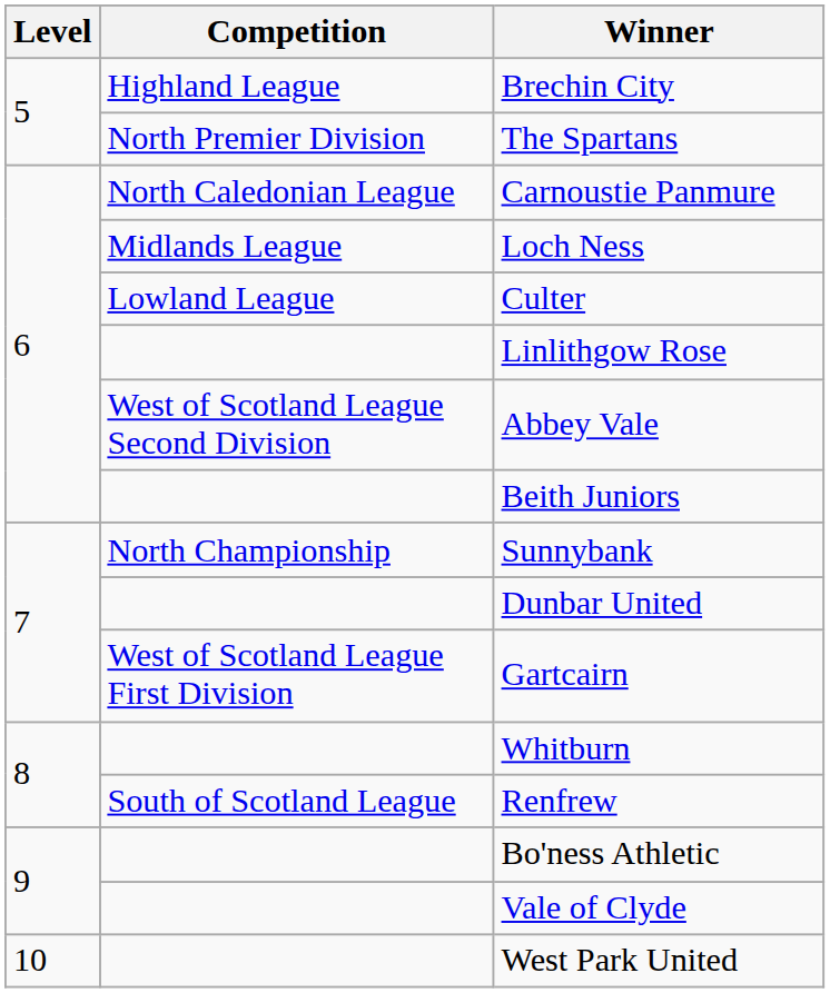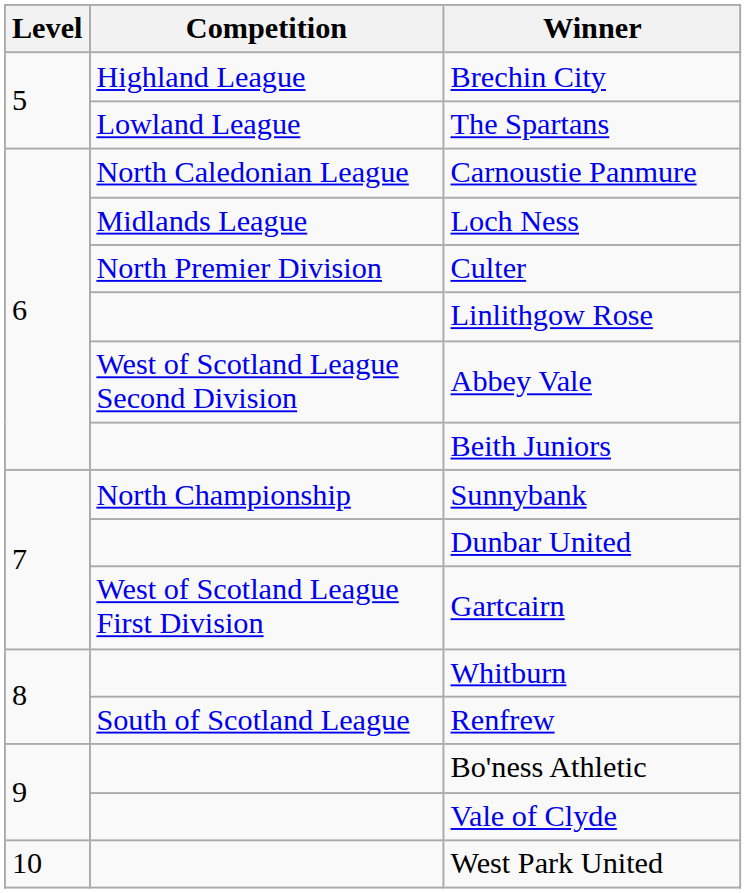 <table class="wikitable">
 <tr>
 <th>Level</th>
 <th width=180>Competition</th>
 <th width=150>Winner</th>
 </tr>
 <tr>
 <td rowspan="2">5</td>
 <td><a href='#'>Highland League</a></td>
 <td><a href='#'>Brechin City</a></td>
 </tr>
 <tr>
-<td><a href='#'>North Premier Division</a></td>
+<td><a href='#'>Lowland League</a></td>
 <td><a href='#'>The Spartans</a></td>
 </tr>
 <tr>
 <td rowspan="6">6</td>
 <td><a href='#'>North Caledonian League</a></td>
 <td><a href='#'>Carnoustie Panmure</a></td>
 </tr>
 <tr>
 <td><a href='#'>Midlands League</a></td>
 <td><a href='#'>Loch Ness</a></td>
 </tr>
 <tr>
-<td><a href='#'>Lowland League</a></td>
+<td><a href='#'>North Premier Division</a></td>
 <td><a href='#'>Culter</a></td>
 </tr>
 <tr>
 <td></td>
 <td><a href='#'>Linlithgow Rose</a></td>
 </tr>
 <tr>
 <td><a href='#'>West of Scotland League Second Division</a></td>
 <td><a href='#'>Abbey Vale</a></td>
 </tr>
 <tr>
 <td></td>
 <td><a href='#'>Beith Juniors</a></td>
 </tr>
 <tr>
 <td rowspan="3">7</td>
 <td><a href='#'>North Championship</a></td>
 <td><a href='#'>Sunnybank</a></td>
 </tr>
 <tr>
 <td></td>
 <td><a href='#'>Dunbar United</a></td>
 </tr>
 <tr>
 <td><a href='#'>West of Scotland League First Division</a></td>
 <td><a href='#'>Gartcairn</a></td>
 </tr>
 <tr>
 <td rowspan="2">8</td>
 <td></td>
 <td><a href='#'>Whitburn</a></td>
 </tr>
 <tr>
 <td><a href='#'>South of Scotland League</a></td>
 <td><a href='#'>Renfrew</a></td>
 </tr>
 <tr>
 <td rowspan="2">9</td>
 <td></td>
 <td>Bo'ness Athletic</td>
 </tr>
 <tr>
 <td></td>
 <td><a href='#'>Vale of Clyde</a></td>
 </tr>
 <tr>
 <td>10</td>
 <td></td>
 <td>West Park United</td>
 </tr>
 </table>
